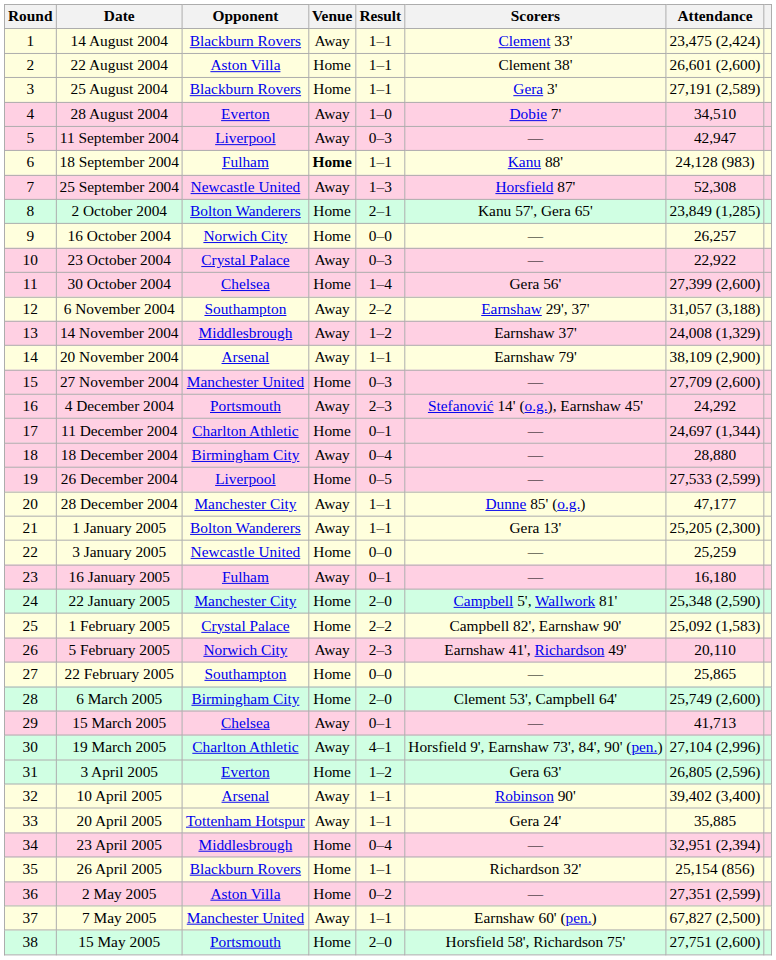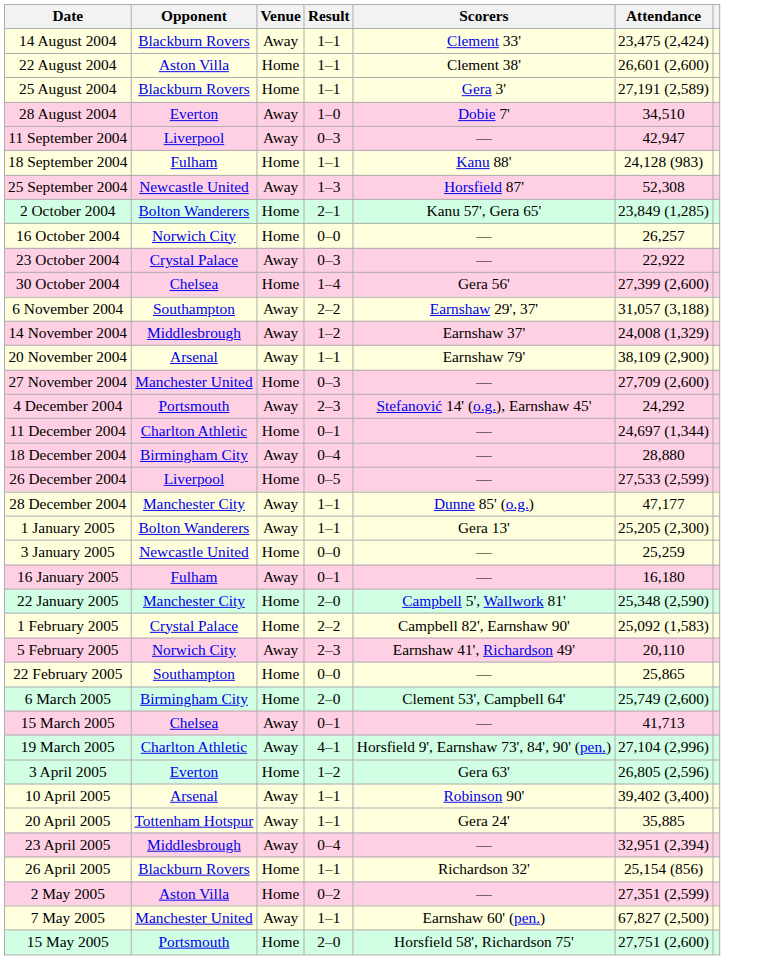 <table class="wikitable" style="text-align:center">
 <tr>
-<th>Round</th>
 <th>Date</th>
 <th>Opponent</th>
 <th>Venue</th>
 <th>Result</th>
 <th>Scorers</th>
 <th>Attendance</th>
 <th></th>
 </tr>
 <tr style="background-color: #ffffdd;">
-<td>1</td>
 <td>14 August 2004</td>
 <td><a href='#'>Blackburn Rovers</a></td>
 <td>Away</td>
 <td>1–1</td>
 <td><a href='#'>Clement</a> 33'</td>
 <td>23,475 (2,424)</td>
 <td></td>
 </tr>
 <tr style="background-color: #ffffdd;">
-<td>2</td>
 <td>22 August 2004</td>
 <td><a href='#'>Aston Villa</a></td>
 <td>Home</td>
 <td>1–1</td>
 <td>Clement 38'</td>
 <td>26,601 (2,600)</td>
 <td></td>
 </tr>
 <tr style="background-color: #ffffdd;">
-<td>3</td>
 <td>25 August 2004</td>
 <td><a href='#'>Blackburn Rovers</a></td>
 <td>Home</td>
 <td>1–1</td>
 <td><a href='#'>Gera</a> 3'</td>
 <td>27,191 (2,589)</td>
 <td></td>
 </tr>
 <tr style="background-color: #ffd0e3;">
-<td>4</td>
 <td>28 August 2004</td>
 <td><a href='#'>Everton</a></td>
 <td>Away</td>
 <td>1–0</td>
 <td><a href='#'>Dobie</a> 7'</td>
 <td>34,510</td>
 <td></td>
 </tr>
 <tr style="background-color: #ffd0e3;">
-<td>5</td>
 <td>11 September 2004</td>
 <td><a href='#'>Liverpool</a></td>
 <td>Away</td>
 <td>0–3</td>
 <td>—</td>
 <td>42,947</td>
 <td></td>
 </tr>
 <tr style="background-color: #ffffdd;">
-<td>6</td>
 <td>18 September 2004</td>
 <td><a href='#'>Fulham</a></td>
-<td><strong>Home</strong></td>
+<td>Home</td>
 <td>1–1</td>
 <td><a href='#'>Kanu</a> 88'</td>
 <td>24,128 (983)</td>
 <td></td>
 </tr>
 <tr style="background-color: #ffd0e3;">
-<td>7</td>
 <td>25 September 2004</td>
 <td><a href='#'>Newcastle United</a></td>
 <td>Away</td>
 <td>1–3</td>
 <td><a href='#'>Horsfield</a> 87'</td>
 <td>52,308</td>
 <td></td>
 </tr>
 <tr style="background-color: #d0ffe3;">
-<td>8</td>
 <td>2 October 2004</td>
 <td><a href='#'>Bolton Wanderers</a></td>
 <td>Home</td>
 <td>2–1</td>
 <td>Kanu 57', Gera 65'</td>
 <td>23,849 (1,285)</td>
 <td></td>
 </tr>
 <tr style="background-color: #ffffdd;">
-<td>9</td>
 <td>16 October 2004</td>
 <td><a href='#'>Norwich City</a></td>
 <td>Home</td>
 <td>0–0</td>
 <td>—</td>
 <td>26,257</td>
 <td></td>
 </tr>
 <tr style="background-color: #ffd0e3;">
-<td>10</td>
 <td>23 October 2004</td>
 <td><a href='#'>Crystal Palace</a></td>
 <td>Away</td>
 <td>0–3</td>
 <td>—</td>
 <td>22,922</td>
 <td></td>
 </tr>
 <tr style="background-color: #ffd0e3;">
-<td>11</td>
 <td>30 October 2004</td>
 <td><a href='#'>Chelsea</a></td>
 <td>Home</td>
 <td>1–4</td>
 <td>Gera 56'</td>
 <td>27,399 (2,600)</td>
 <td></td>
 </tr>
 <tr style="background-color: #ffffdd;">
-<td>12</td>
 <td>6 November 2004</td>
 <td><a href='#'>Southampton</a></td>
 <td>Away</td>
 <td>2–2</td>
 <td><a href='#'>Earnshaw</a> 29', 37'</td>
 <td>31,057 (3,188)</td>
 <td></td>
 </tr>
 <tr style="background-color: #ffd0e3;">
-<td>13</td>
 <td>14 November 2004</td>
 <td><a href='#'>Middlesbrough</a></td>
 <td>Away</td>
 <td>1–2</td>
 <td>Earnshaw 37'</td>
 <td>24,008 (1,329)</td>
 <td></td>
 </tr>
 <tr style="background-color: #ffffdd;">
-<td>14</td>
 <td>20 November 2004</td>
 <td><a href='#'>Arsenal</a></td>
 <td>Away</td>
 <td>1–1</td>
 <td>Earnshaw 79'</td>
 <td>38,109 (2,900)</td>
 <td></td>
 </tr>
 <tr style="background-color: #ffd0e3;">
-<td>15</td>
 <td>27 November 2004</td>
 <td><a href='#'>Manchester United</a></td>
 <td>Home</td>
 <td>0–3</td>
 <td>—</td>
 <td>27,709 (2,600)</td>
 <td></td>
 </tr>
 <tr style="background-color: #ffd0e3;">
-<td>16</td>
 <td>4 December 2004</td>
 <td><a href='#'>Portsmouth</a></td>
 <td>Away</td>
 <td>2–3</td>
 <td><a href='#'>Stefanović</a> 14' (<a href='#'>o.g.</a>), Earnshaw 45'</td>
 <td>24,292</td>
 <td></td>
 </tr>
 <tr style="background-color: #ffd0e3;">
-<td>17</td>
 <td>11 December 2004</td>
 <td><a href='#'>Charlton Athletic</a></td>
 <td>Home</td>
 <td>0–1</td>
 <td>—</td>
 <td>24,697 (1,344)</td>
 <td></td>
 </tr>
 <tr style="background-color: #ffd0e3;">
-<td>18</td>
 <td>18 December 2004</td>
 <td><a href='#'>Birmingham City</a></td>
 <td>Away</td>
 <td>0–4</td>
 <td>—</td>
 <td>28,880</td>
 <td></td>
 </tr>
 <tr style="background-color: #ffd0e3;">
-<td>19</td>
 <td>26 December 2004</td>
 <td><a href='#'>Liverpool</a></td>
 <td>Home</td>
 <td>0–5</td>
 <td>—</td>
 <td>27,533 (2,599)</td>
 <td></td>
 </tr>
 <tr style="background-color: #ffffdd;">
-<td>20</td>
 <td>28 December 2004</td>
 <td><a href='#'>Manchester City</a></td>
 <td>Away</td>
 <td>1–1</td>
 <td><a href='#'>Dunne</a> 85' (<a href='#'>o.g.</a>)</td>
 <td>47,177</td>
 <td></td>
 </tr>
 <tr style="background-color: #ffffdd;">
-<td>21</td>
 <td>1 January 2005</td>
 <td><a href='#'>Bolton Wanderers</a></td>
 <td>Away</td>
 <td>1–1</td>
 <td>Gera 13'</td>
 <td>25,205 (2,300)</td>
 <td></td>
 </tr>
 <tr style="background-color: #ffffdd;">
-<td>22</td>
 <td>3 January 2005</td>
 <td><a href='#'>Newcastle United</a></td>
 <td>Home</td>
 <td>0–0</td>
 <td>—</td>
 <td>25,259</td>
 <td></td>
 </tr>
 <tr style="background-color: #ffd0e3;">
-<td>23</td>
 <td>16 January 2005</td>
 <td><a href='#'>Fulham</a></td>
 <td>Away</td>
 <td>0–1</td>
 <td>—</td>
 <td>16,180</td>
 <td></td>
 </tr>
 <tr style="background-color: #d0ffe3;">
-<td>24</td>
 <td>22 January 2005</td>
 <td><a href='#'>Manchester City</a></td>
 <td>Home</td>
 <td>2–0</td>
 <td><a href='#'>Campbell</a> 5', <a href='#'>Wallwork</a> 81'</td>
 <td>25,348 (2,590)</td>
 <td></td>
 </tr>
 <tr style="background-color: #ffffdd;">
-<td>25</td>
 <td>1 February 2005</td>
 <td><a href='#'>Crystal Palace</a></td>
 <td>Home</td>
 <td>2–2</td>
 <td>Campbell 82', Earnshaw 90'</td>
 <td>25,092 (1,583)</td>
 <td></td>
 </tr>
 <tr style="background-color: #ffd0e3;">
-<td>26</td>
 <td>5 February 2005</td>
 <td><a href='#'>Norwich City</a></td>
 <td>Away</td>
 <td>2–3</td>
 <td>Earnshaw 41', <a href='#'>Richardson</a> 49'</td>
 <td>20,110</td>
 <td></td>
 </tr>
 <tr style="background-color: #ffffdd;">
-<td>27</td>
 <td>22 February 2005</td>
 <td><a href='#'>Southampton</a></td>
 <td>Home</td>
 <td>0–0</td>
 <td>—</td>
 <td>25,865</td>
 <td></td>
 </tr>
 <tr style="background-color: #d0ffe3;">
-<td>28</td>
 <td>6 March 2005</td>
 <td><a href='#'>Birmingham City</a></td>
 <td>Home</td>
 <td>2–0</td>
 <td>Clement 53', Campbell 64'</td>
 <td>25,749 (2,600)</td>
 <td></td>
 </tr>
 <tr style="background-color: #ffd0e3;">
-<td>29</td>
 <td>15 March 2005</td>
 <td><a href='#'>Chelsea</a></td>
 <td>Away</td>
 <td>0–1</td>
 <td>—</td>
 <td>41,713</td>
 <td></td>
 </tr>
 <tr style="background-color: #d0ffe3;">
-<td>30</td>
 <td>19 March 2005</td>
 <td><a href='#'>Charlton Athletic</a></td>
 <td>Away</td>
 <td>4–1</td>
 <td>Horsfield 9', Earnshaw 73', 84', 90' (<a href='#'>pen.</a>)</td>
 <td>27,104 (2,996)</td>
 <td></td>
 </tr>
 <tr style="background-color: #d0ffe3;">
-<td>31</td>
 <td>3 April 2005</td>
 <td><a href='#'>Everton</a></td>
 <td>Home</td>
 <td>1–2</td>
 <td>Gera 63'</td>
 <td>26,805 (2,596)</td>
 <td></td>
 </tr>
 <tr style="background-color: #ffffdd;">
-<td>32</td>
 <td>10 April 2005</td>
 <td><a href='#'>Arsenal</a></td>
 <td>Away</td>
 <td>1–1</td>
 <td><a href='#'>Robinson</a> 90'</td>
 <td>39,402 (3,400)</td>
 <td></td>
 </tr>
 <tr style="background-color: #ffffdd;">
-<td>33</td>
 <td>20 April 2005</td>
 <td><a href='#'>Tottenham Hotspur</a></td>
 <td>Away</td>
 <td>1–1</td>
 <td>Gera 24'</td>
 <td>35,885</td>
 <td></td>
 </tr>
 <tr style="background-color: #ffd0e3;">
-<td>34</td>
 <td>23 April 2005</td>
 <td><a href='#'>Middlesbrough</a></td>
-<td>Home</td>
+<td>Away</td>
 <td>0–4</td>
 <td>—</td>
 <td>32,951 (2,394)</td>
 <td></td>
 </tr>
 <tr style="background-color: #ffffdd;">
-<td>35</td>
 <td>26 April 2005</td>
 <td><a href='#'>Blackburn Rovers</a></td>
 <td>Home</td>
 <td>1–1</td>
 <td>Richardson 32'</td>
 <td>25,154 (856)</td>
 <td></td>
 </tr>
 <tr style="background-color: #ffd0e3;">
-<td>36</td>
 <td>2 May 2005</td>
 <td><a href='#'>Aston Villa</a></td>
 <td>Home</td>
 <td>0–2</td>
 <td>—</td>
 <td>27,351 (2,599)</td>
 <td></td>
 </tr>
 <tr style="background-color: #ffffdd;">
-<td>37</td>
 <td>7 May 2005</td>
 <td><a href='#'>Manchester United</a></td>
 <td>Away</td>
 <td>1–1</td>
 <td>Earnshaw 60' (<a href='#'>pen.</a>)</td>
 <td>67,827 (2,500)</td>
 <td></td>
 </tr>
 <tr style="background-color: #d0ffe3;">
-<td>38</td>
 <td>15 May 2005</td>
 <td><a href='#'>Portsmouth</a></td>
 <td>Home</td>
 <td>2–0</td>
 <td>Horsfield 58', Richardson 75'</td>
 <td>27,751 (2,600)</td>
 <td></td>
 </tr>
 </table>
